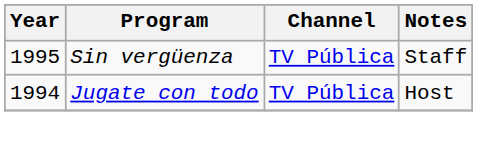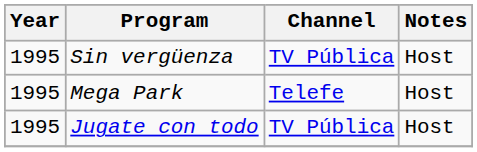 <table class="wikitable" style="font-size: 90%;">
 <tr>
 <th>Year</th>
 <th>Program</th>
 <th>Channel</th>
 <th>Notes</th>
 </tr>
 <tr>
 <td>1995</td>
 <td><em>Sin vergüenza</em></td>
 <td><a href='#'>TV Pública</a></td>
-<td>Staff</td>
+<td>Host</td>
 </tr>
 <tr>
-<td>1994</td>
+<td>1995</td>
+<td><em>Mega Park</em></td>
+<td><a href='#'>Telefe</a></td>
+<td>Host</td>
+</tr>
+<tr>
+<td>1995</td>
 <td><em><a href='#'>Jugate con todo</a></em></td>
 <td><a href='#'>TV Pública</a></td>
 <td>Host</td>
 </tr>
 <tr>
 </tr>
 </table>
